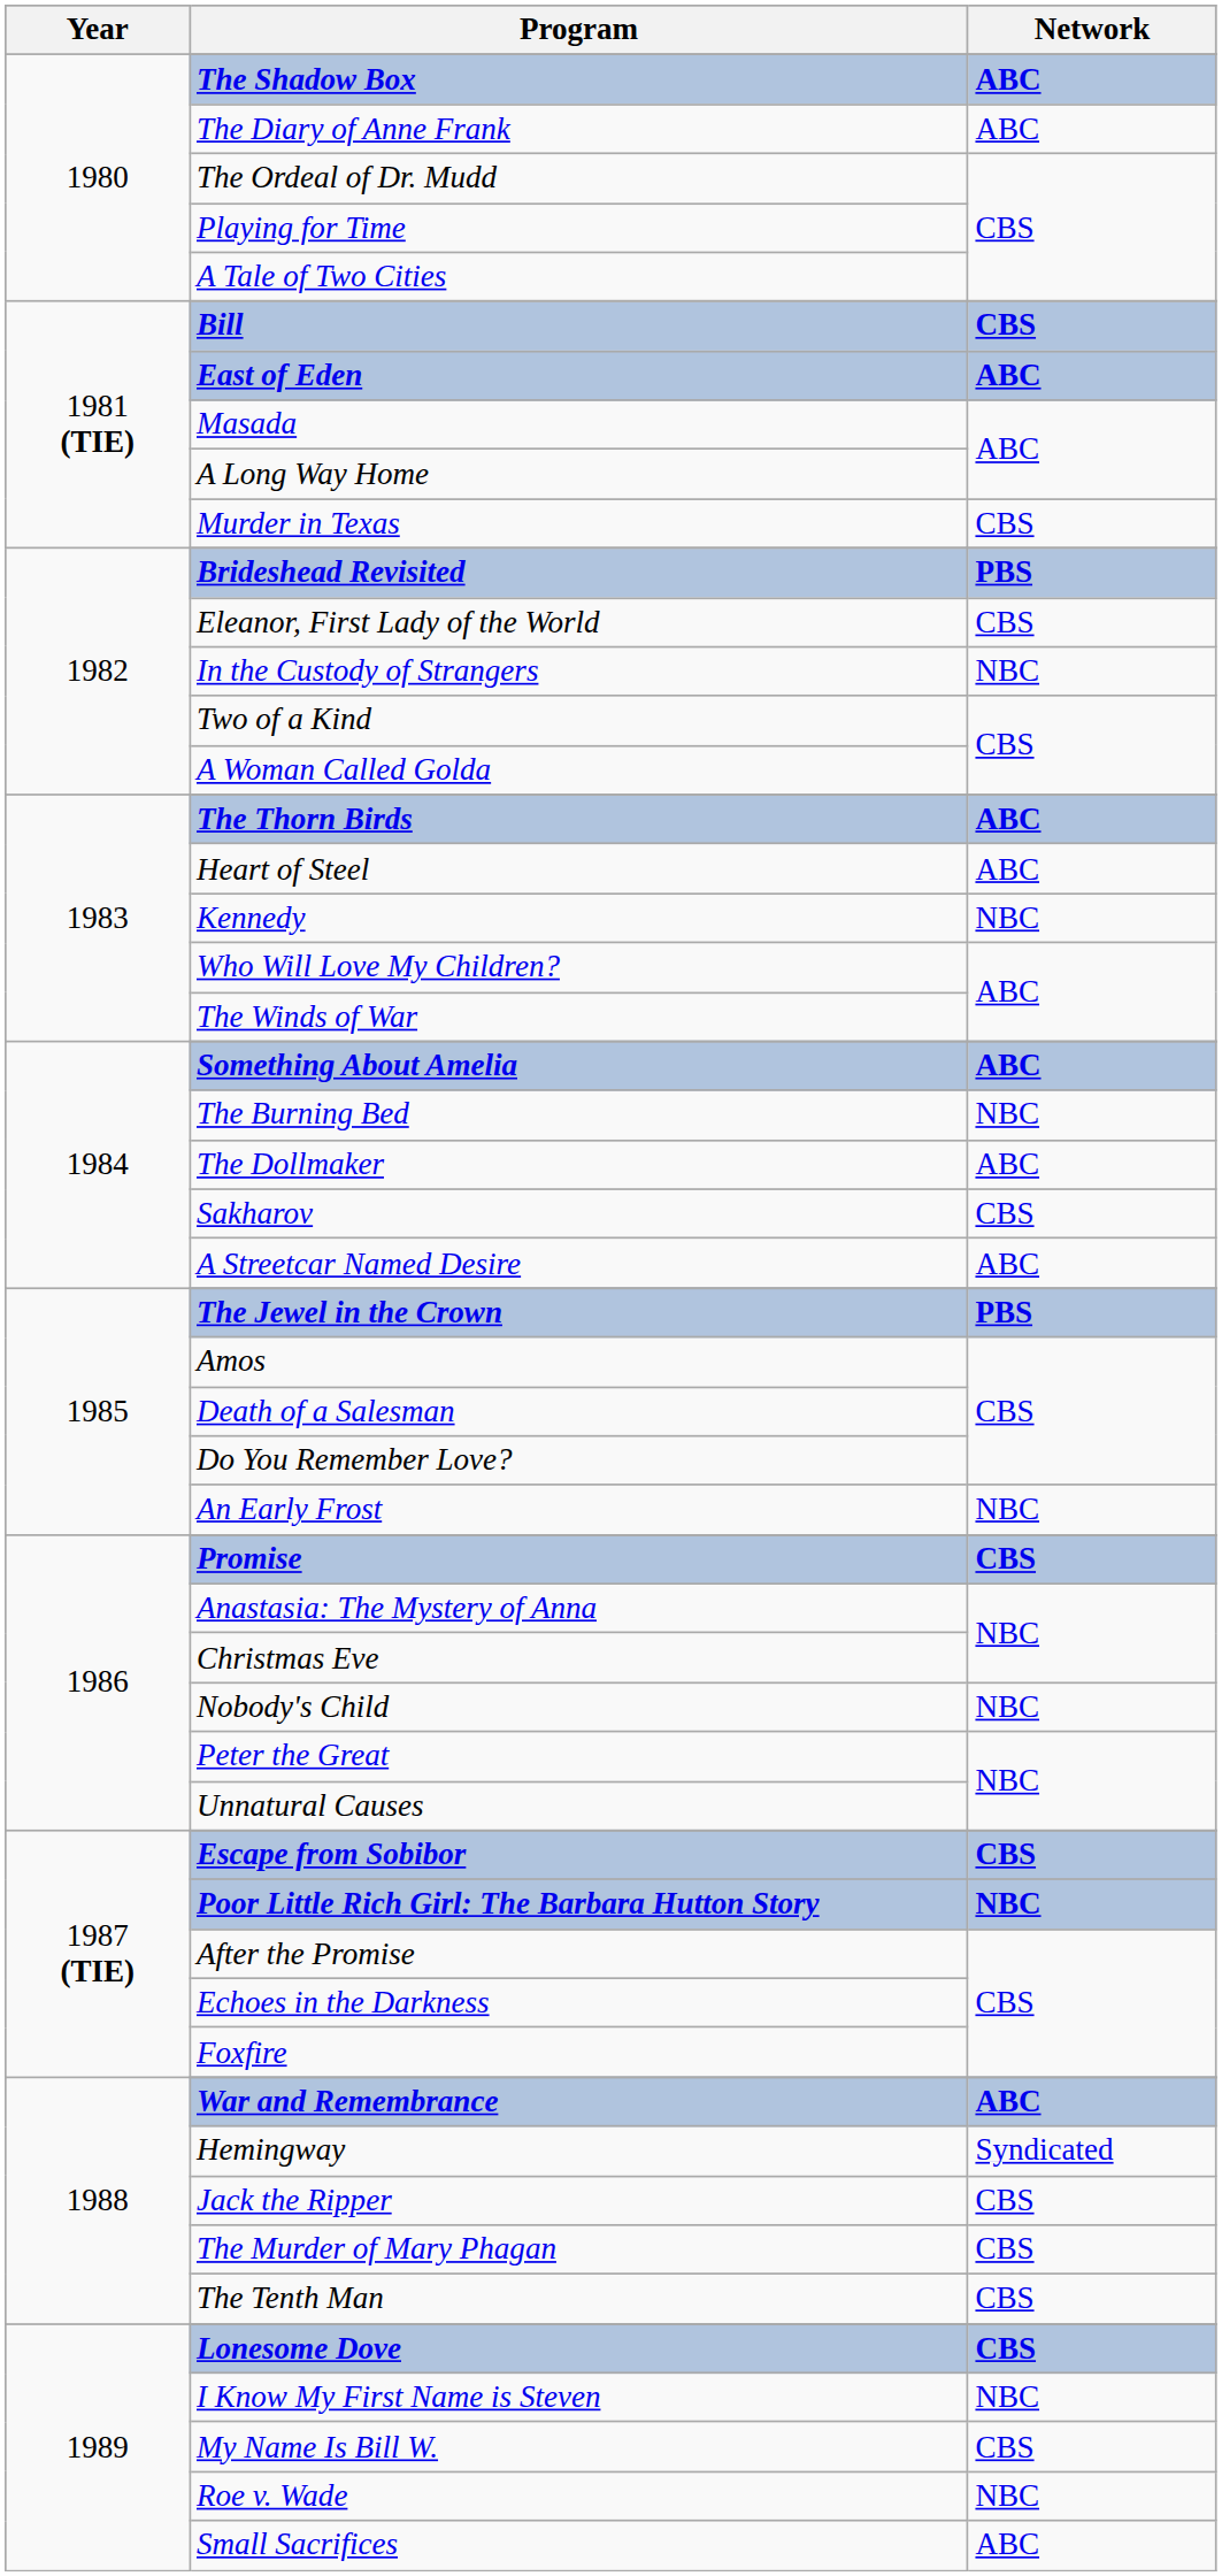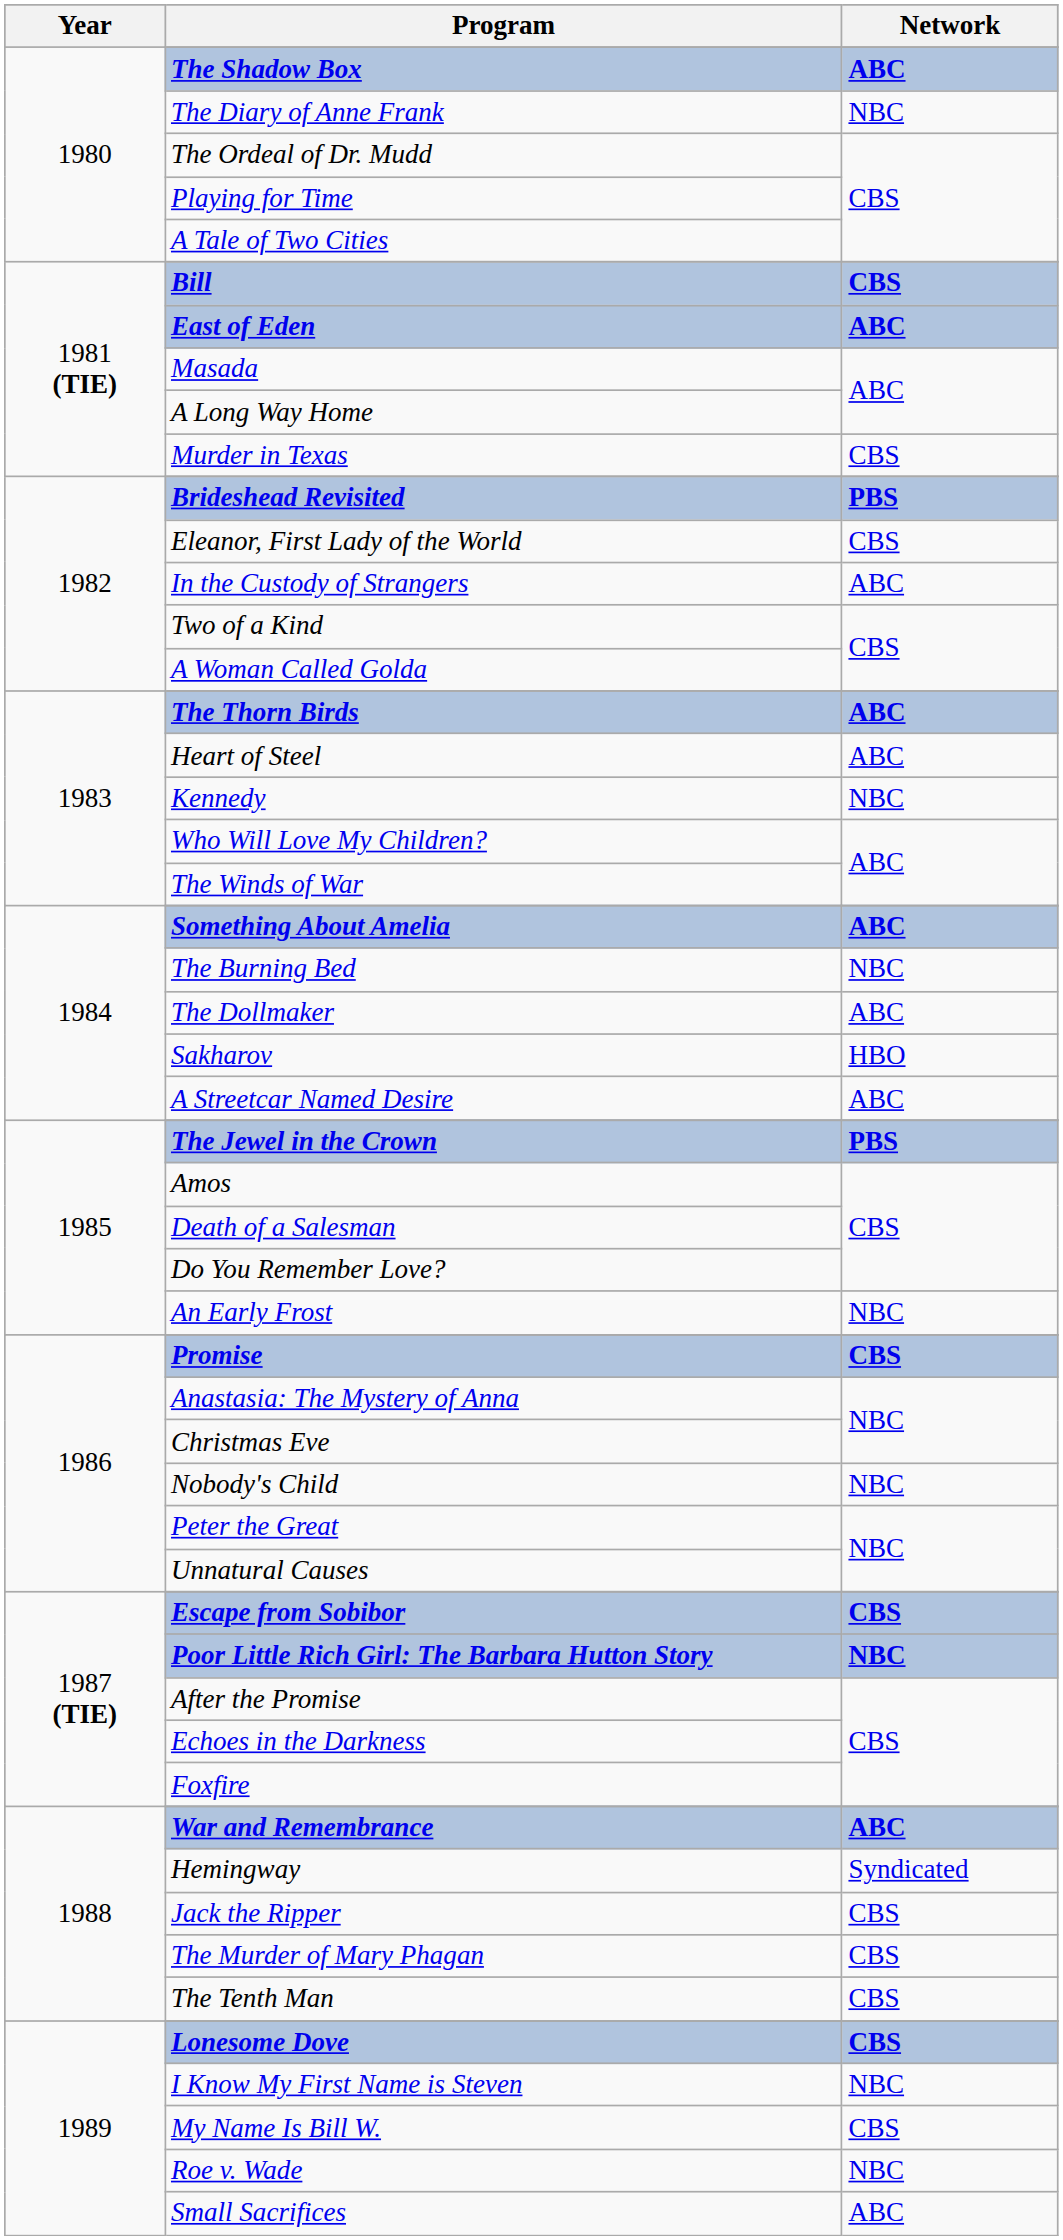 <table class="wikitable" style="width:100%">
 <tr bgcolor="#bebebe">
 <th width="5%">Year</th>
 <th width="25%">Program</th>
 <th width="5%">Network</th>
 </tr>
 <tr>
 <td rowspan="6" style="text-align:center">1980</td>
 </tr>
 <tr style="background:#B0C4DE;">
 <td><strong><em><a href='#'>The Shadow Box</a></em></strong></td>
 <td><a href='#'><strong>ABC</strong></a></td>
 </tr>
 <tr>
 <td><em><a href='#'>The Diary of Anne Frank</a></em></td>
-<td><a href='#'>ABC</a></td>
+<td><a href='#'>NBC</a></td>
 </tr>
 <tr>
 <td><em>The Ordeal of Dr. Mudd</em></td>
 <td rowspan="3"><a href='#'>CBS</a></td>
 </tr>
 <tr>
 <td><em><a href='#'>Playing for Time</a></em></td>
 </tr>
 <tr>
 <td><em><a href='#'>A Tale of Two Cities</a></em></td>
 </tr>
 <tr>
 <td rowspan="6" style="text-align:center">1981<br><strong>(TIE)</strong></td>
 </tr>
 <tr style="background:#B0C4DE;">
 <td><em><a href='#'><strong>Bill</strong></a></em></td>
 <td><strong><a href='#'>CBS</a></strong></td>
 </tr>
 <tr style="background:#B0C4DE;">
 <td><em><a href='#'><strong>East of Eden</strong></a></em></td>
 <td><a href='#'><strong>ABC</strong></a></td>
 </tr>
 <tr>
 <td><em><a href='#'>Masada</a></em></td>
 <td rowspan="2"><a href='#'>ABC</a></td>
 </tr>
 <tr>
 <td><em>A Long Way Home</em></td>
 </tr>
 <tr>
 <td><em><a href='#'>Murder in Texas</a></em></td>
 <td><a href='#'>CBS</a></td>
 </tr>
 <tr>
 <td rowspan="6" style="text-align:center">1982</td>
 </tr>
 <tr style="background:#B0C4DE;">
 <td><strong><em><a href='#'>Brideshead Revisited</a></em></strong></td>
 <td><strong><a href='#'>PBS</a></strong></td>
 </tr>
 <tr>
 <td><em>Eleanor, First Lady of the World</em></td>
 <td><a href='#'>CBS</a></td>
 </tr>
 <tr>
 <td><em><a href='#'>In the Custody of Strangers</a></em></td>
-<td><a href='#'>NBC</a></td>
+<td><a href='#'>ABC</a></td>
 </tr>
 <tr>
 <td><em>Two of a Kind</em></td>
 <td rowspan="2"><a href='#'>CBS</a></td>
 </tr>
 <tr>
 <td><em><a href='#'>A Woman Called Golda</a></em></td>
 </tr>
 <tr>
 <td rowspan="6" style="text-align:center">1983</td>
 </tr>
 <tr style="background:#B0C4DE;">
 <td><strong><em><a href='#'>The Thorn Birds</a></em></strong></td>
 <td><a href='#'><strong>ABC</strong></a></td>
 </tr>
 <tr>
 <td><em>Heart of Steel</em></td>
 <td><a href='#'>ABC</a></td>
 </tr>
 <tr>
 <td><em><a href='#'>Kennedy</a></em></td>
 <td><a href='#'>NBC</a></td>
 </tr>
 <tr>
 <td><em><a href='#'>Who Will Love My Children?</a></em></td>
 <td rowspan="2"><a href='#'>ABC</a></td>
 </tr>
 <tr>
 <td><em><a href='#'>The Winds of War</a></em></td>
 </tr>
 <tr>
 <td rowspan="6" style="text-align:center">1984</td>
 </tr>
 <tr style="background:#B0C4DE;">
 <td><strong><em><a href='#'>Something About Amelia</a></em></strong></td>
 <td><a href='#'><strong>ABC</strong></a></td>
 </tr>
 <tr>
 <td><em><a href='#'>The Burning Bed</a></em></td>
 <td><a href='#'>NBC</a></td>
 </tr>
 <tr>
 <td><em><a href='#'>The Dollmaker</a></em></td>
 <td><a href='#'>ABC</a></td>
 </tr>
 <tr>
 <td><em><a href='#'>Sakharov</a></em></td>
-<td><a href='#'>CBS</a></td>
+<td><a href='#'>HBO</a></td>
 </tr>
 <tr>
 <td><em><a href='#'>A Streetcar Named Desire</a></em></td>
 <td><a href='#'>ABC</a></td>
 </tr>
 <tr>
 <td rowspan="6" style="text-align:center">1985</td>
 </tr>
 <tr style="background:#B0C4DE;">
 <td><strong><em><a href='#'>The Jewel in the Crown</a></em></strong></td>
 <td><strong><a href='#'>PBS</a></strong></td>
 </tr>
 <tr>
 <td><em>Amos</em></td>
 <td rowspan="3"><a href='#'>CBS</a></td>
 </tr>
 <tr>
 <td><em><a href='#'>Death of a Salesman</a></em></td>
 </tr>
 <tr>
 <td><em>Do You Remember Love?</em></td>
 </tr>
 <tr>
 <td><em><a href='#'>An Early Frost</a></em></td>
 <td><a href='#'>NBC</a></td>
 </tr>
 <tr>
 <td rowspan="7" style="text-align:center">1986</td>
 </tr>
 <tr style="background:#B0C4DE;">
 <td><strong><em><a href='#'>Promise</a></em></strong></td>
 <td><strong><a href='#'>CBS</a></strong></td>
 </tr>
 <tr>
 <td><em><a href='#'>Anastasia: The Mystery of Anna</a></em></td>
 <td rowspan="2"><a href='#'>NBC</a></td>
 </tr>
 <tr>
 <td><em>Christmas Eve</em></td>
 </tr>
 <tr>
 <td><em>Nobody's Child</em></td>
 <td><a href='#'>NBC</a></td>
 </tr>
 <tr>
 <td><em><a href='#'>Peter the Great</a></em></td>
 <td rowspan="2"><a href='#'>NBC</a></td>
 </tr>
 <tr>
 <td><em>Unnatural Causes</em></td>
 </tr>
 <tr>
 <td rowspan="6" style="text-align:center">1987<br><strong>(TIE)</strong></td>
 </tr>
 <tr style="background:#B0C4DE;">
 <td><strong><em><a href='#'>Escape from Sobibor</a></em></strong></td>
 <td><strong><a href='#'>CBS</a></strong></td>
 </tr>
 <tr style="background:#B0C4DE;">
 <td><strong><em><a href='#'>Poor Little Rich Girl: The Barbara Hutton Story</a></em></strong></td>
 <td><strong><a href='#'>NBC</a></strong></td>
 </tr>
 <tr>
 <td><em>After the Promise</em></td>
 <td rowspan="3"><a href='#'>CBS</a></td>
 </tr>
 <tr>
 <td><em><a href='#'>Echoes in the Darkness</a></em></td>
 </tr>
 <tr>
 <td><em><a href='#'>Foxfire</a></em></td>
 </tr>
 <tr>
 <td rowspan="6" style="text-align:center">1988</td>
 </tr>
 <tr style="background:#B0C4DE;">
 <td><strong><em><a href='#'>War and Remembrance</a></em></strong></td>
 <td><a href='#'><strong>ABC</strong></a></td>
 </tr>
 <tr>
 <td><em>Hemingway</em></td>
 <td><a href='#'>Syndicated</a></td>
 </tr>
 <tr>
 <td><em><a href='#'>Jack the Ripper</a></em></td>
 <td><a href='#'>CBS</a></td>
 </tr>
 <tr>
 <td><em><a href='#'>The Murder of Mary Phagan</a></em></td>
 <td><a href='#'>CBS</a></td>
 </tr>
 <tr>
 <td><em>The Tenth Man</em></td>
 <td><a href='#'>CBS</a></td>
 </tr>
 <tr>
 <td rowspan="6" style="text-align:center">1989</td>
 </tr>
 <tr style="background:#B0C4DE;">
 <td><strong><em><a href='#'>Lonesome Dove</a></em></strong></td>
 <td><strong><a href='#'>CBS</a></strong></td>
 </tr>
 <tr>
 <td><em><a href='#'>I Know My First Name is Steven</a></em></td>
 <td><a href='#'>NBC</a></td>
 </tr>
 <tr>
 <td><em><a href='#'>My Name Is Bill W.</a></em></td>
 <td><a href='#'>CBS</a></td>
 </tr>
 <tr>
 <td><em><a href='#'>Roe v. Wade</a></em></td>
 <td><a href='#'>NBC</a></td>
 </tr>
 <tr>
 <td><em><a href='#'>Small Sacrifices</a></em></td>
 <td><a href='#'>ABC</a></td>
 </tr>
 </table>
